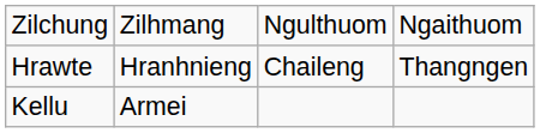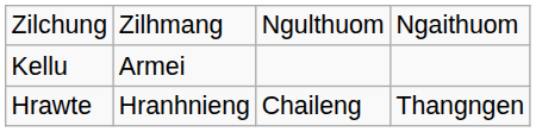 <table class="wikitable">
 <tr>
 <td>Zilchung</td>
 <td>Zilhmang</td>
 <td>Ngulthuom</td>
 <td>Ngaithuom</td>
 </tr>
 <tr>
+<td>Kellu</td>
+<td>Armei</td>
+<td></td>
+<td></td>
+</tr>
+<tr>
 <td>Hrawte</td>
 <td>Hranhnieng</td>
 <td>Chaileng</td>
 <td>Thangngen</td>
 </tr>
-<tr>
-<td>Kellu</td>
-<td>Armei</td>
-<td></td>
-<td></td>
-</tr>
 </table>
